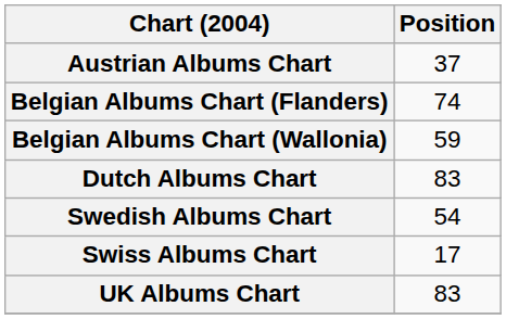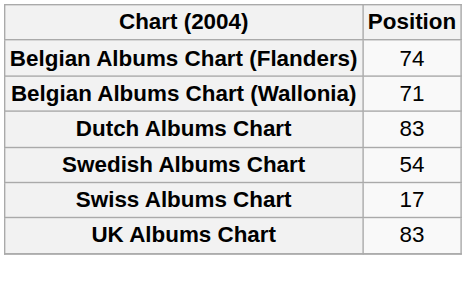 <table class="wikitable sortable plainrowheaders" style="text-align:center">
 <tr>
 <th scope="col">Chart (2004)</th>
 <th scope="col">Position</th>
-</tr>
-<tr>
-<th scope="row" align="left">Austrian Albums Chart</th>
-<td>37</td>
 </tr>
 <tr>
 <th scope="row" align="left">Belgian Albums Chart (Flanders)</th>
 <td>74</td>
 </tr>
 <tr>
 <th scope="row" align="left">Belgian Albums Chart (Wallonia)</th>
-<td>59</td>
+<td>71</td>
 </tr>
 <tr>
 <th scope="row" align="left">Dutch Albums Chart</th>
 <td>83</td>
 </tr>
 <tr>
 <th scope="row" align="left">Swedish Albums Chart</th>
 <td>54</td>
 </tr>
 <tr>
 <th scope="row" align="left">Swiss Albums Chart</th>
 <td>17</td>
 </tr>
 <tr>
 <th scope="row" align="left">UK Albums Chart</th>
 <td>83</td>
 </tr>
 <tr>
 </tr>
 </table>
